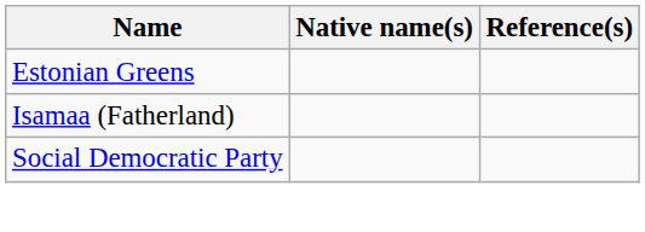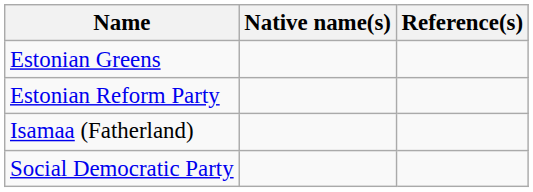 <table class="wikitable">
 <tr>
 <th>Name</th>
 <th>Native name(s)</th>
 <th>Reference(s)</th>
 </tr>
 <tr>
 <td><a href='#'>Estonian Greens</a></td>
+<td></td>
+<td></td>
+</tr>
+<tr>
+<td><a href='#'>Estonian Reform Party</a></td>
 <td></td>
 <td></td>
 </tr>
 <tr>
 <td><a href='#'>Isamaa</a> (Fatherland)</td>
 <td></td>
 <td></td>
 </tr>
 <tr>
 <td><a href='#'>Social Democratic Party</a></td>
 <td></td>
 <td></td>
 </tr>
 </table>
